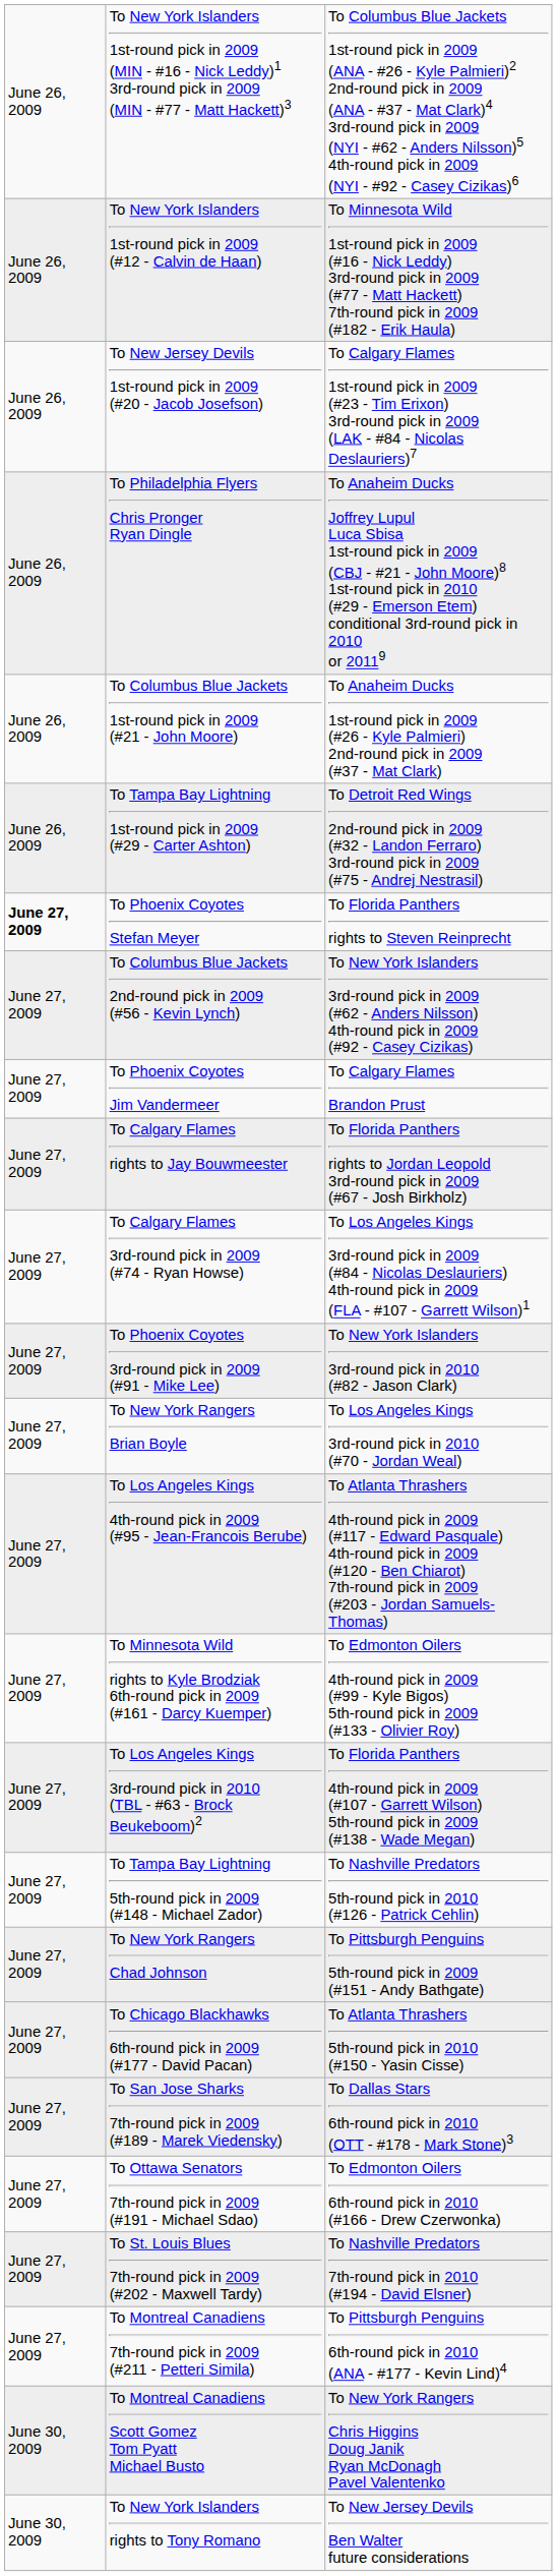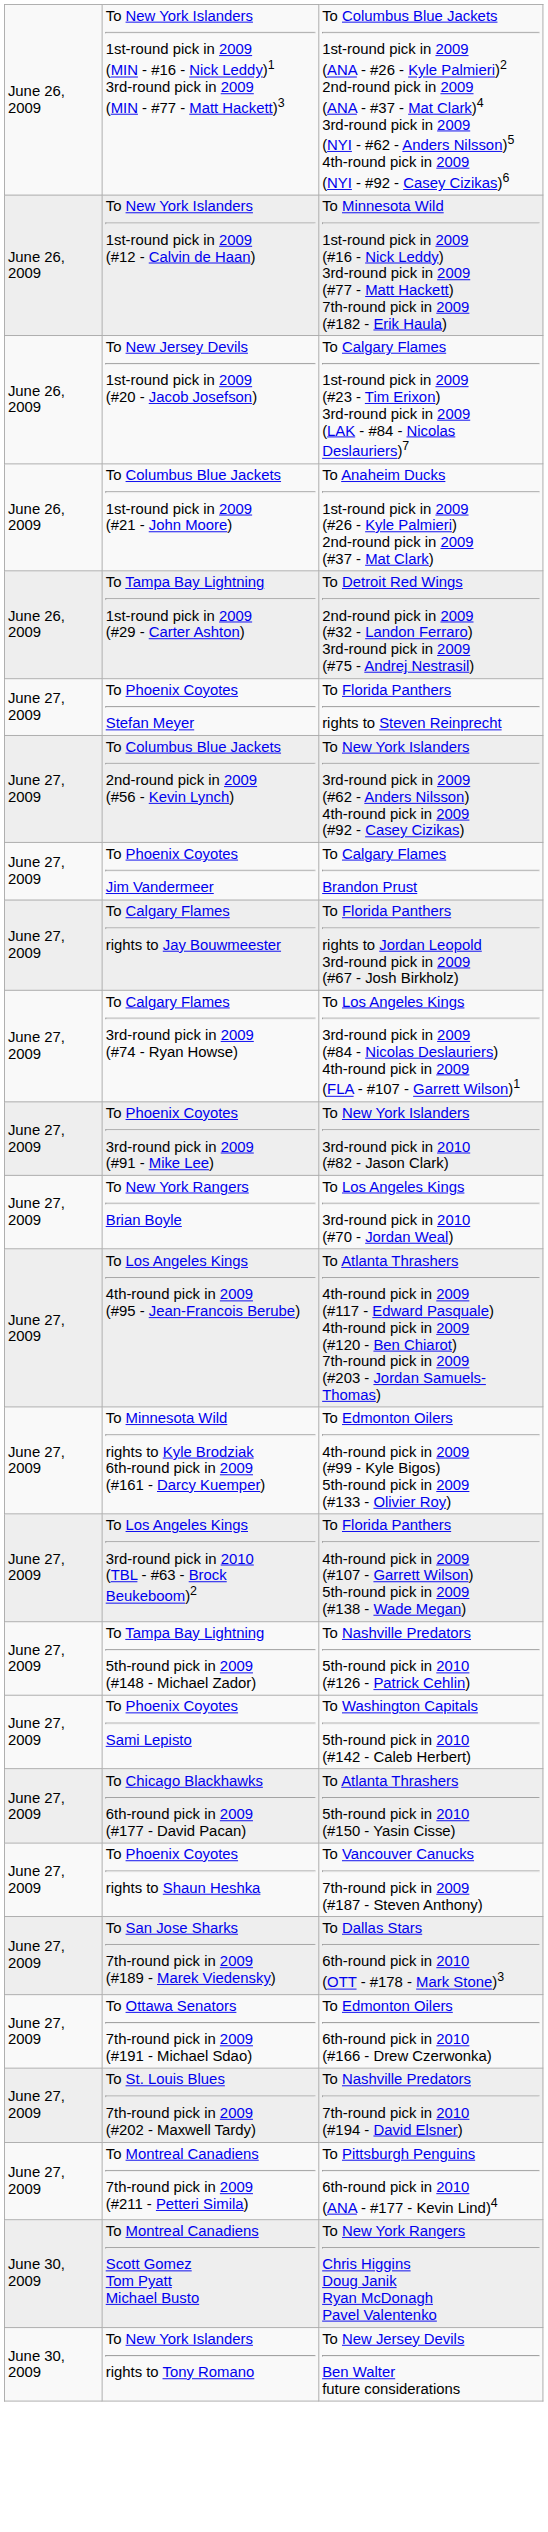 <table class="wikitable" style="border:1px solid #999; width:580px;">
 <tr>
 <td>June 26, 2009</td>
 <td valign="top">To <a href='#'>New York Islanders</a><hr>1st-round pick in <a href='#'>2009</a><br>(<a href='#'>MIN</a> - #16 - <a href='#'>Nick Leddy</a>)<sup>1</sup><br>3rd-round pick in <a href='#'>2009</a><br>(<a href='#'>MIN</a> - #77 - <a href='#'>Matt Hackett</a>)<sup>3</sup></td>
 <td valign="top">To <a href='#'>Columbus Blue Jackets</a><hr>1st-round pick in <a href='#'>2009</a><br>(<a href='#'>ANA</a> - #26 - <a href='#'>Kyle Palmieri</a>)<sup>2</sup><br>2nd-round pick in <a href='#'>2009</a><br>(<a href='#'>ANA</a> - #37 - <a href='#'>Mat Clark</a>)<sup>4</sup><br>3rd-round pick in <a href='#'>2009</a><br>(<a href='#'>NYI</a> - #62 - <a href='#'>Anders Nilsson</a>)<sup>5</sup><br>4th-round pick in <a href='#'>2009</a><br>(<a href='#'>NYI</a> - #92 - <a href='#'>Casey Cizikas</a>)<sup>6</sup></td>
 </tr>
 <tr bgcolor="eeeeee">
 <td>June 26, 2009</td>
 <td valign="top">To <a href='#'>New York Islanders</a><hr>1st-round pick in <a href='#'>2009</a><br>(#12 - <a href='#'>Calvin de Haan</a>)</td>
 <td valign="top">To <a href='#'>Minnesota Wild</a><hr>1st-round pick in <a href='#'>2009</a><br>(#16 - <a href='#'>Nick Leddy</a>)<br>3rd-round pick in <a href='#'>2009</a><br>(#77 - <a href='#'>Matt Hackett</a>)<br>7th-round pick in <a href='#'>2009</a><br>(#182 - <a href='#'>Erik Haula</a>)</td>
 </tr>
 <tr>
 <td>June 26, 2009</td>
 <td valign="top">To <a href='#'>New Jersey Devils</a><hr>1st-round pick in <a href='#'>2009</a><br>(#20 - <a href='#'>Jacob Josefson</a>)</td>
 <td valign="top">To <a href='#'>Calgary Flames</a><hr>1st-round pick in <a href='#'>2009</a><br>(#23 - <a href='#'>Tim Erixon</a>)<br>3rd-round pick in <a href='#'>2009</a><br>(<a href='#'>LAK</a> - #84 - <a href='#'>Nicolas Deslauriers</a>)<sup>7</sup></td>
 </tr>
-<tr bgcolor="eeeeee">
-<td>June 26, 2009</td>
-<td valign="top">To <a href='#'>Philadelphia Flyers</a><hr><a href='#'>Chris Pronger</a><br><a href='#'>Ryan Dingle</a></td>
-<td valign="top">To <a href='#'>Anaheim Ducks</a><hr><a href='#'>Joffrey Lupul</a><br><a href='#'>Luca Sbisa</a><br>1st-round pick in <a href='#'>2009</a><br>(<a href='#'>CBJ</a> - #21 - <a href='#'>John Moore</a>)<sup>8</sup><br>1st-round pick in <a href='#'>2010</a><br>(#29 - <a href='#'>Emerson Etem</a>)<br>conditional 3rd-round pick in <a href='#'>2010</a><br>or <a href='#'>2011</a><sup>9</sup></td>
-</tr>
 <tr>
 <td>June 26, 2009</td>
 <td valign="top">To <a href='#'>Columbus Blue Jackets</a><hr>1st-round pick in <a href='#'>2009</a><br>(#21 - <a href='#'>John Moore</a>)</td>
 <td valign="top">To <a href='#'>Anaheim Ducks</a><hr>1st-round pick in <a href='#'>2009</a><br>(#26 - <a href='#'>Kyle Palmieri</a>)<br>2nd-round pick in <a href='#'>2009</a><br>(#37 - <a href='#'>Mat Clark</a>)</td>
 </tr>
 <tr bgcolor="eeeeee">
 <td>June 26, 2009</td>
 <td valign="top">To <a href='#'>Tampa Bay Lightning</a><hr>1st-round pick in <a href='#'>2009</a><br>(#29 - <a href='#'>Carter Ashton</a>)</td>
 <td valign="top">To <a href='#'>Detroit Red Wings</a><hr>2nd-round pick in <a href='#'>2009</a><br>(#32 - <a href='#'>Landon Ferraro</a>)<br>3rd-round pick in <a href='#'>2009</a><br>(#75 - <a href='#'>Andrej Nestrasil</a>)</td>
 </tr>
 <tr>
-<td><strong>June 27, 2009</strong></td>
+<td>June 27, 2009</td>
 <td valign="top">To <a href='#'>Phoenix Coyotes</a><hr><a href='#'>Stefan Meyer</a></td>
 <td valign="top">To <a href='#'>Florida Panthers</a><hr>rights to <a href='#'>Steven Reinprecht</a></td>
 </tr>
 <tr bgcolor="eeeeee">
 <td>June 27, 2009</td>
 <td valign="top">To <a href='#'>Columbus Blue Jackets</a><hr>2nd-round pick in <a href='#'>2009</a><br>(#56 - <a href='#'>Kevin Lynch</a>)</td>
 <td valign="top">To <a href='#'>New York Islanders</a><hr>3rd-round pick in <a href='#'>2009</a><br>(#62 - <a href='#'>Anders Nilsson</a>)<br>4th-round pick in <a href='#'>2009</a><br>(#92 - <a href='#'>Casey Cizikas</a>)</td>
 </tr>
 <tr>
 <td>June 27, 2009</td>
 <td valign="top">To <a href='#'>Phoenix Coyotes</a><hr><a href='#'>Jim Vandermeer</a></td>
 <td valign="top">To <a href='#'>Calgary Flames</a><hr><a href='#'>Brandon Prust</a></td>
 </tr>
 <tr bgcolor="eeeeee">
 <td>June 27, 2009</td>
 <td valign="top">To <a href='#'>Calgary Flames</a><hr>rights to <a href='#'>Jay Bouwmeester</a></td>
 <td valign="top">To <a href='#'>Florida Panthers</a><hr>rights to <a href='#'>Jordan Leopold</a><br>3rd-round pick in <a href='#'>2009</a><br>(#67 - Josh Birkholz)</td>
 </tr>
 <tr>
 <td>June 27, 2009</td>
 <td valign="top">To <a href='#'>Calgary Flames</a><hr>3rd-round pick in <a href='#'>2009</a><br>(#74 - Ryan Howse)</td>
 <td valign="top">To <a href='#'>Los Angeles Kings</a><hr>3rd-round pick in <a href='#'>2009</a><br>(#84 - <a href='#'>Nicolas Deslauriers</a>)<br>4th-round pick in <a href='#'>2009</a><br>(<a href='#'>FLA</a> - #107 - <a href='#'>Garrett Wilson</a>)<sup>1</sup></td>
 </tr>
 <tr bgcolor="eeeeee">
 <td>June 27, 2009</td>
 <td valign="top">To <a href='#'>Phoenix Coyotes</a><hr>3rd-round pick in <a href='#'>2009</a><br>(#91 - <a href='#'>Mike Lee</a>)</td>
 <td valign="top">To <a href='#'>New York Islanders</a><hr>3rd-round pick in <a href='#'>2010</a><br>(#82 - Jason Clark)</td>
 </tr>
 <tr>
 <td>June 27, 2009</td>
 <td valign="top">To <a href='#'>New York Rangers</a><hr><a href='#'>Brian Boyle</a></td>
 <td valign="top">To <a href='#'>Los Angeles Kings</a><hr>3rd-round pick in <a href='#'>2010</a><br>(#70 - <a href='#'>Jordan Weal</a>)</td>
 </tr>
 <tr bgcolor="eeeeee">
 <td>June 27, 2009</td>
 <td valign="top">To <a href='#'>Los Angeles Kings</a><hr>4th-round pick in <a href='#'>2009</a><br>(#95 - <a href='#'>Jean-Francois Berube</a>)</td>
 <td valign="top">To <a href='#'>Atlanta Thrashers</a><hr>4th-round pick in <a href='#'>2009</a><br>(#117 - <a href='#'>Edward Pasquale</a>)<br>4th-round pick in <a href='#'>2009</a><br>(#120 - <a href='#'>Ben Chiarot</a>)<br>7th-round pick in <a href='#'>2009</a><br>(#203 - <a href='#'>Jordan Samuels-Thomas</a>)</td>
 </tr>
 <tr>
 <td>June 27, 2009</td>
 <td valign="top">To <a href='#'>Minnesota Wild</a><hr>rights to <a href='#'>Kyle Brodziak</a><br>6th-round pick in <a href='#'>2009</a><br>(#161 - <a href='#'>Darcy Kuemper</a>)</td>
 <td valign="top">To <a href='#'>Edmonton Oilers</a><hr>4th-round pick in <a href='#'>2009</a><br>(#99 - Kyle Bigos)<br>5th-round pick in <a href='#'>2009</a><br>(#133 - <a href='#'>Olivier Roy</a>)</td>
 </tr>
 <tr bgcolor="eeeeee">
 <td>June 27, 2009</td>
 <td valign="top">To <a href='#'>Los Angeles Kings</a><hr>3rd-round pick in <a href='#'>2010</a><br>(<a href='#'>TBL</a> - #63 - <a href='#'>Brock Beukeboom</a>)<sup>2</sup></td>
 <td valign="top">To <a href='#'>Florida Panthers</a><hr>4th-round pick in <a href='#'>2009</a><br>(#107 - <a href='#'>Garrett Wilson</a>)<br>5th-round pick in <a href='#'>2009</a><br>(#138 - <a href='#'>Wade Megan</a>)</td>
 </tr>
 <tr>
 <td>June 27, 2009</td>
 <td valign="top">To <a href='#'>Tampa Bay Lightning</a><hr>5th-round pick in <a href='#'>2009</a><br>(#148 - Michael Zador)</td>
 <td valign="top">To <a href='#'>Nashville Predators</a><hr>5th-round pick in <a href='#'>2010</a><br>(#126 - <a href='#'>Patrick Cehlin</a>)</td>
 </tr>
-<tr bgcolor="eeeeee">
+<tr>
 <td>June 27, 2009</td>
-<td valign="top">To <a href='#'>New York Rangers</a><hr><a href='#'>Chad Johnson</a></td>
-<td valign="top">To <a href='#'>Pittsburgh Penguins</a><hr>5th-round pick in <a href='#'>2009</a><br>(#151 - Andy Bathgate)</td>
+<td valign="top">To <a href='#'>Phoenix Coyotes</a><hr><a href='#'>Sami Lepisto</a></td>
+<td valign="top">To <a href='#'>Washington Capitals</a><hr>5th-round pick in <a href='#'>2010</a><br>(#142 - Caleb Herbert)</td>
 </tr>
 <tr bgcolor="eeeeee">
 <td>June 27, 2009</td>
 <td valign="top">To <a href='#'>Chicago Blackhawks</a><hr>6th-round pick in <a href='#'>2009</a><br>(#177 - David Pacan)</td>
 <td valign="top">To <a href='#'>Atlanta Thrashers</a><hr>5th-round pick in <a href='#'>2010</a><br>(#150 - Yasin Cisse)</td>
+</tr>
+<tr>
+<td>June 27, 2009</td>
+<td valign="top">To <a href='#'>Phoenix Coyotes</a><hr>rights to <a href='#'>Shaun Heshka</a></td>
+<td valign="top">To <a href='#'>Vancouver Canucks</a><hr>7th-round pick in <a href='#'>2009</a><br>(#187 - Steven Anthony)</td>
 </tr>
 <tr bgcolor="eeeeee">
 <td>June 27, 2009</td>
 <td valign="top">To <a href='#'>San Jose Sharks</a><hr>7th-round pick in <a href='#'>2009</a><br>(#189 - <a href='#'>Marek Viedensky</a>)</td>
 <td valign="top">To <a href='#'>Dallas Stars</a><hr>6th-round pick in <a href='#'>2010</a><br>(<a href='#'>OTT</a> - #178 - <a href='#'>Mark Stone</a>)<sup>3</sup></td>
 </tr>
 <tr>
 <td>June 27, 2009</td>
 <td valign="top">To <a href='#'>Ottawa Senators</a><hr>7th-round pick in <a href='#'>2009</a><br>(#191 - Michael Sdao)</td>
 <td valign="top">To <a href='#'>Edmonton Oilers</a><hr>6th-round pick in <a href='#'>2010</a><br>(#166 - Drew Czerwonka)</td>
 </tr>
 <tr bgcolor="eeeeee">
 <td>June 27, 2009</td>
 <td valign="top">To <a href='#'>St. Louis Blues</a><hr>7th-round pick in <a href='#'>2009</a><br>(#202 - Maxwell Tardy)</td>
 <td valign="top">To <a href='#'>Nashville Predators</a><hr>7th-round pick in <a href='#'>2010</a><br>(#194 - <a href='#'>David Elsner</a>)</td>
 </tr>
 <tr>
 <td>June 27, 2009</td>
 <td valign="top">To <a href='#'>Montreal Canadiens</a><hr>7th-round pick in <a href='#'>2009</a><br>(#211 - <a href='#'>Petteri Simila</a>)</td>
 <td valign="top">To <a href='#'>Pittsburgh Penguins</a><hr>6th-round pick in <a href='#'>2010</a><br>(<a href='#'>ANA</a> - #177 - Kevin Lind)<sup>4</sup></td>
 </tr>
 <tr bgcolor="eeeeee">
 <td>June 30, 2009</td>
 <td valign="top">To <a href='#'>Montreal Canadiens</a><hr><a href='#'>Scott Gomez</a><br><a href='#'>Tom Pyatt</a><br><a href='#'>Michael Busto</a></td>
 <td valign="top">To <a href='#'>New York Rangers</a><hr><a href='#'>Chris Higgins</a><br><a href='#'>Doug Janik</a><br><a href='#'>Ryan McDonagh</a><br><a href='#'>Pavel Valentenko</a></td>
 </tr>
 <tr>
 <td>June 30, 2009</td>
 <td valign="top">To <a href='#'>New York Islanders</a><hr>rights to <a href='#'>Tony Romano</a></td>
 <td valign="top">To <a href='#'>New Jersey Devils</a><hr><a href='#'>Ben Walter</a><br>future considerations</td>
 </tr>
 </table>
